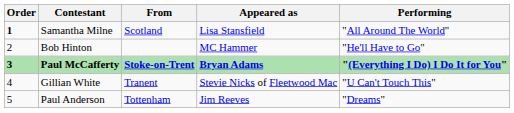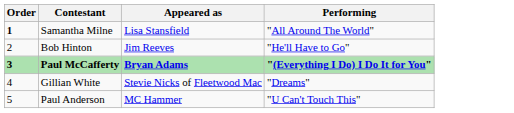 <table class="wikitable">
 <tr>
 <th>Order</th>
 <th>Contestant</th>
-<th>From</th>
 <th>Appeared as</th>
 <th>Performing</th>
 </tr>
 <tr>
 <td><strong>1</strong></td>
 <td>Samantha Milne</td>
-<td><a href='#'>Scotland</a></td>
 <td><a href='#'>Lisa Stansfield</a></td>
 <td>"<a href='#'>All Around The World</a>"</td>
 </tr>
 <tr>
 <td>2</td>
 <td>Bob Hinton</td>
-<td></td>
-<td><a href='#'>MC Hammer</a></td>
+<td><a href='#'>Jim Reeves</a></td>
 <td>"<a href='#'>He'll Have to Go</a>"</td>
 </tr>
 <tr style="background:#ACE1AF;">
 <td><strong>3</strong></td>
 <td><strong>Paul McCafferty</strong></td>
-<td><strong><a href='#'>Stoke-on-Trent</a></strong></td>
 <td><strong><a href='#'>Bryan Adams</a></strong></td>
 <td><strong>"<a href='#'>(Everything I Do) I Do It for You</a>"</strong></td>
 </tr>
 <tr>
 <td>4</td>
 <td>Gillian White</td>
-<td><a href='#'>Tranent</a></td>
 <td><a href='#'>Stevie Nicks</a> of <a href='#'>Fleetwood Mac</a></td>
-<td>"<a href='#'>U Can't Touch This</a>"</td>
+<td>"<a href='#'>Dreams</a>"</td>
 </tr>
 <tr>
 <td>5</td>
 <td>Paul Anderson</td>
-<td><a href='#'>Tottenham</a></td>
-<td><a href='#'>Jim Reeves</a></td>
-<td>"<a href='#'>Dreams</a>"</td>
+<td><a href='#'>MC Hammer</a></td>
+<td>"<a href='#'>U Can't Touch This</a>"</td>
 </tr>
 </table>
